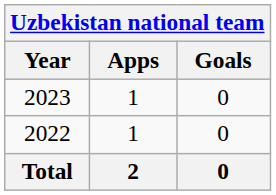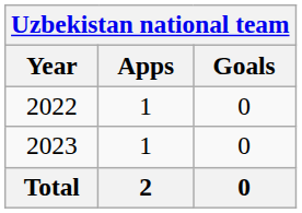 <table class="wikitable" style="text-align:center">
 <tr>
 <th colspan=3><a href='#'>Uzbekistan national team</a></th>
 </tr>
 <tr>
 <th>Year</th>
 <th>Apps</th>
 <th>Goals</th>
 </tr>
 <tr>
-<td>2023</td>
+<td>2022</td>
 <td>1</td>
 <td>0</td>
 </tr>
 <tr>
-<td>2022</td>
+<td>2023</td>
 <td>1</td>
 <td>0</td>
 </tr>
 <tr>
 <th>Total</th>
 <th>2</th>
 <th>0</th>
 </tr>
 </table>
